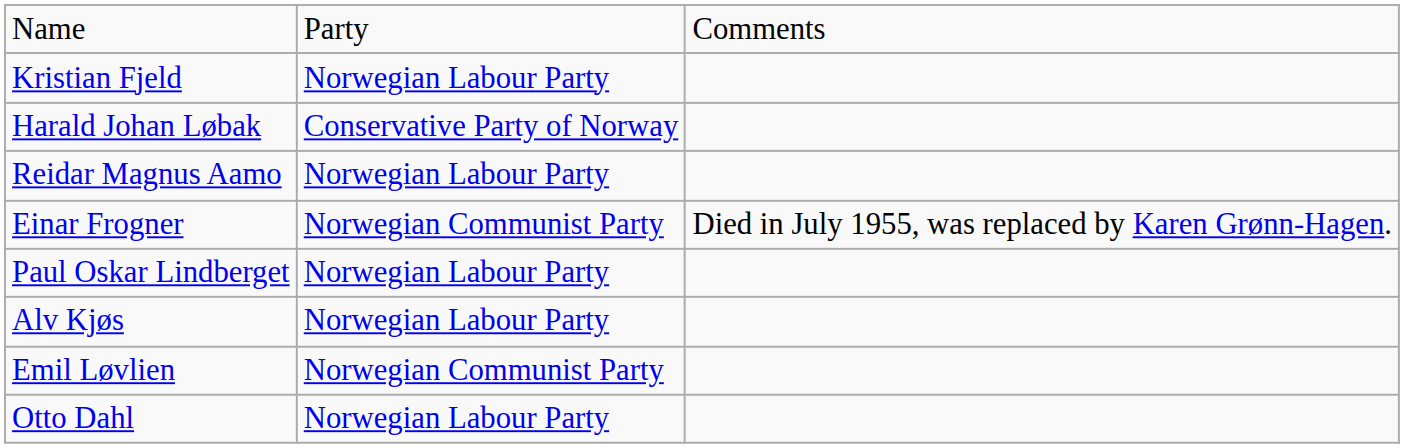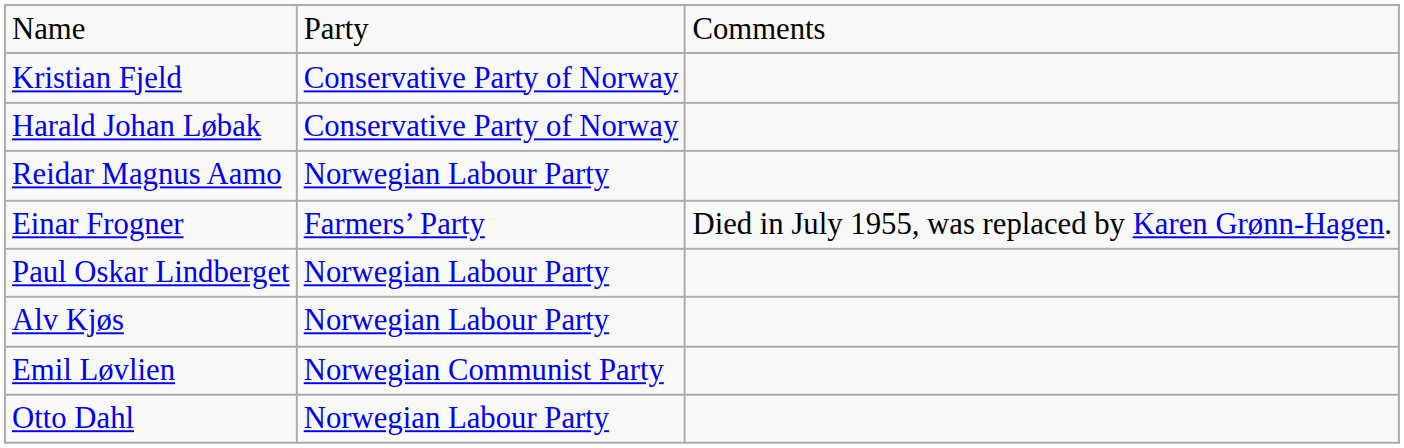 <table class="wikitable">
 <tr>
 <td>Name</td>
 <td>Party</td>
 <td>Comments</td>
 </tr>
 <tr>
 <td><a href='#'>Kristian Fjeld</a></td>
-<td><a href='#'>Norwegian Labour Party</a></td>
+<td><a href='#'>Conservative Party of Norway</a></td>
 <td></td>
 </tr>
 <tr>
 <td><a href='#'>Harald Johan Løbak</a></td>
 <td><a href='#'>Conservative Party of Norway</a></td>
 <td></td>
 </tr>
 <tr>
 <td><a href='#'>Reidar Magnus Aamo</a></td>
 <td><a href='#'>Norwegian Labour Party</a></td>
 <td></td>
 </tr>
 <tr>
 <td><a href='#'>Einar Frogner</a></td>
-<td><a href='#'>Norwegian Communist Party</a></td>
+<td><a href='#'>Farmers’ Party</a></td>
 <td>Died in July 1955, was replaced by <a href='#'>Karen Grønn-Hagen</a>.</td>
 </tr>
 <tr>
 <td><a href='#'>Paul Oskar Lindberget</a></td>
 <td><a href='#'>Norwegian Labour Party</a></td>
 <td></td>
 </tr>
 <tr>
 <td><a href='#'>Alv Kjøs</a></td>
 <td><a href='#'>Norwegian Labour Party</a></td>
 <td></td>
 </tr>
 <tr>
 <td><a href='#'>Emil Løvlien</a></td>
 <td><a href='#'>Norwegian Communist Party</a></td>
 <td></td>
 </tr>
 <tr>
 <td><a href='#'>Otto Dahl</a></td>
 <td><a href='#'>Norwegian Labour Party</a></td>
 <td></td>
 </tr>
 </table>
